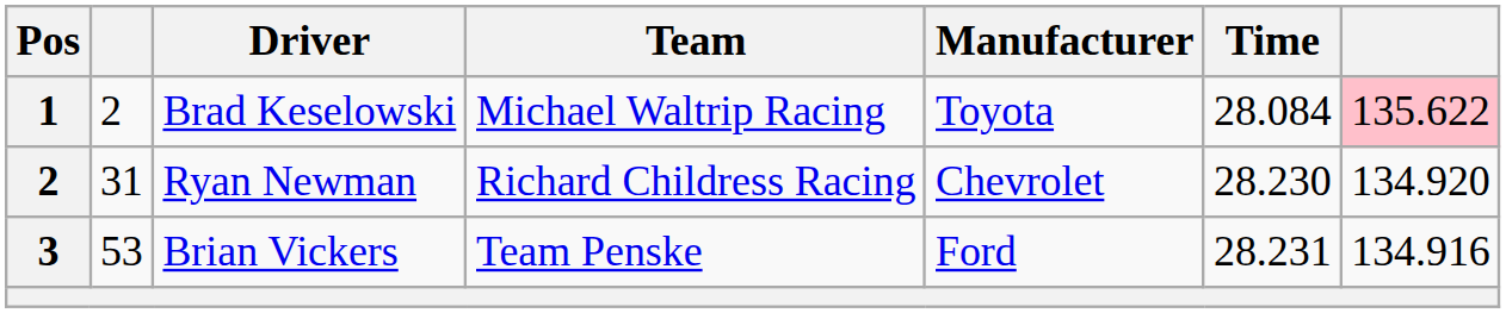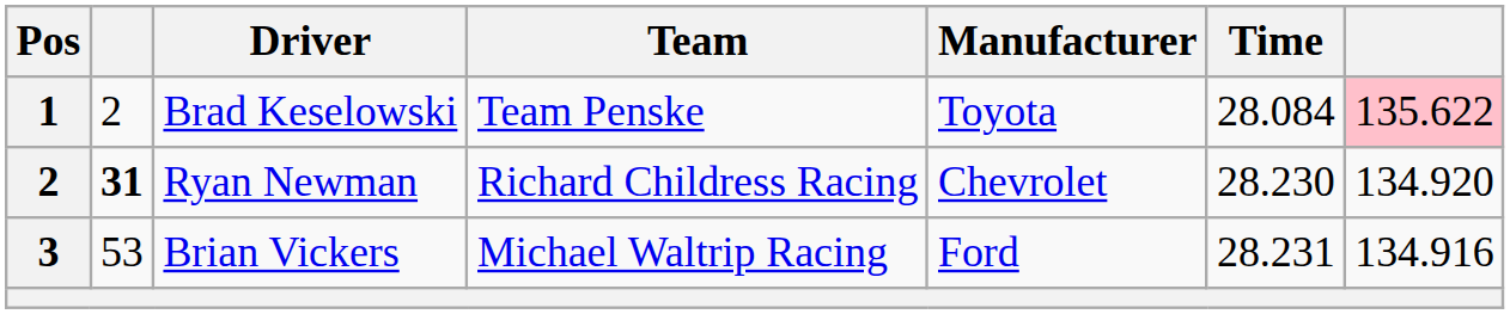 <table class="wikitable" style="font-size:95%">
 <tr>
 <th>Pos</th>
 <th></th>
 <th>Driver</th>
 <th>Team</th>
 <th>Manufacturer</th>
 <th>Time</th>
 <th></th>
 </tr>
 <tr>
 <th>1</th>
 <td>2</td>
 <td><a href='#'>Brad Keselowski</a></td>
-<td><a href='#'>Michael Waltrip Racing</a></td>
+<td><a href='#'>Team Penske</a></td>
 <td><a href='#'>Toyota</a></td>
 <td>28.084</td>
 <td style="background: pink;">135.622</td>
 </tr>
 <tr>
 <th>2</th>
-<td>31</td>
+<td><strong>31</strong></td>
 <td><a href='#'>Ryan Newman</a></td>
 <td><a href='#'>Richard Childress Racing</a></td>
 <td><a href='#'>Chevrolet</a></td>
 <td>28.230</td>
 <td>134.920</td>
 </tr>
 <tr>
 <th>3</th>
 <td>53</td>
 <td><a href='#'>Brian Vickers</a></td>
-<td><a href='#'>Team Penske</a></td>
+<td><a href='#'>Michael Waltrip Racing</a></td>
 <td><a href='#'>Ford</a></td>
 <td>28.231</td>
 <td>134.916</td>
 </tr>
 <tr>
 <th colspan="7"></th>
 </tr>
 </table>
